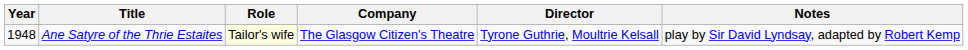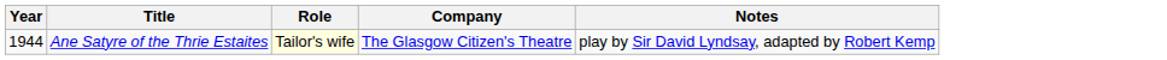 <table class="wikitable">
 <tr>
 <th>Year</th>
 <th>Title</th>
 <th>Role</th>
 <th>Company</th>
-<th>Director</th>
 <th>Notes</th>
 </tr>
 <tr>
-<td>1948</td>
+<td>1944</td>
 <td><em><a href='#'>Ane Satyre of the Thrie Estaites</a></em></td>
 <td style="background: lightyellow;">Tailor's wife</td>
 <td><a href='#'>The Glasgow Citizen's Theatre</a></td>
-<td><a href='#'>Tyrone Guthrie</a>, <a href='#'>Moultrie Kelsall</a></td>
 <td>play by <a href='#'>Sir David Lyndsay</a>, adapted by <a href='#'>Robert Kemp</a></td>
 </tr>
 </table>
